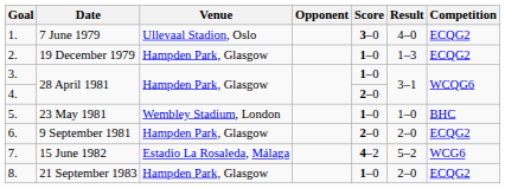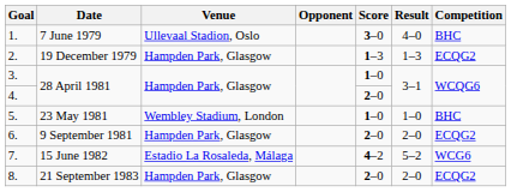 <table class="wikitable">
 <tr>
 <th>Goal</th>
 <th>Date</th>
 <th>Venue</th>
 <th>Opponent</th>
 <th>Score</th>
 <th>Result</th>
 <th>Competition</th>
 </tr>
 <tr>
 <td>1.</td>
 <td>7 June 1979</td>
 <td><a href='#'>Ullevaal Stadion</a>, Oslo</td>
 <td></td>
 <td align=center><strong>3</strong>–0</td>
 <td align=center>4–0</td>
-<td><a href='#'>ECQG2</a></td>
+<td><a href='#'>BHC</a></td>
 </tr>
 <tr>
 <td>2.</td>
 <td>19 December 1979</td>
 <td><a href='#'>Hampden Park</a>, Glasgow</td>
 <td></td>
-<td align=center><strong>1</strong>–0</td>
+<td align=center><strong>1</strong>–3</td>
 <td align=center>1–3</td>
 <td><a href='#'>ECQG2</a></td>
 </tr>
 <tr>
 <td>3.</td>
 <td rowspan="2">28 April 1981</td>
 <td rowspan="2"><a href='#'>Hampden Park</a>, Glasgow</td>
 <td rowspan="2"></td>
 <td align=center><strong>1</strong>–0</td>
 <td align=center rowspan="2">3–1</td>
 <td rowspan="2"><a href='#'>WCQG6</a></td>
 </tr>
 <tr>
 <td>4.</td>
 <td align=center><strong>2</strong>–0</td>
 </tr>
 <tr>
 <td>5.</td>
 <td>23 May 1981</td>
 <td><a href='#'>Wembley Stadium</a>, London</td>
 <td></td>
 <td align=center><strong>1</strong>–0</td>
 <td align=center>1–0</td>
 <td><a href='#'>BHC</a></td>
 </tr>
 <tr>
 <td>6.</td>
 <td>9 September 1981</td>
 <td><a href='#'>Hampden Park</a>, Glasgow</td>
 <td></td>
 <td align=center><strong>2</strong>–0</td>
 <td align=center>2–0</td>
 <td><a href='#'>ECQG2</a></td>
 </tr>
 <tr>
 <td>7.</td>
 <td>15 June 1982</td>
 <td><a href='#'>Estadio La Rosaleda</a>, <a href='#'>Málaga</a></td>
 <td></td>
 <td align=center><strong>4</strong>–2</td>
 <td align=center>5–2</td>
 <td><a href='#'>WCG6</a></td>
 </tr>
 <tr>
 <td>8.</td>
 <td>21 September 1983</td>
 <td><a href='#'>Hampden Park</a>, Glasgow</td>
 <td></td>
-<td align=center><strong>1</strong>–0</td>
+<td align=center><strong>2</strong>–0</td>
 <td align=center>2–0</td>
 <td><a href='#'>ECQG2</a></td>
 </tr>
 </table>
